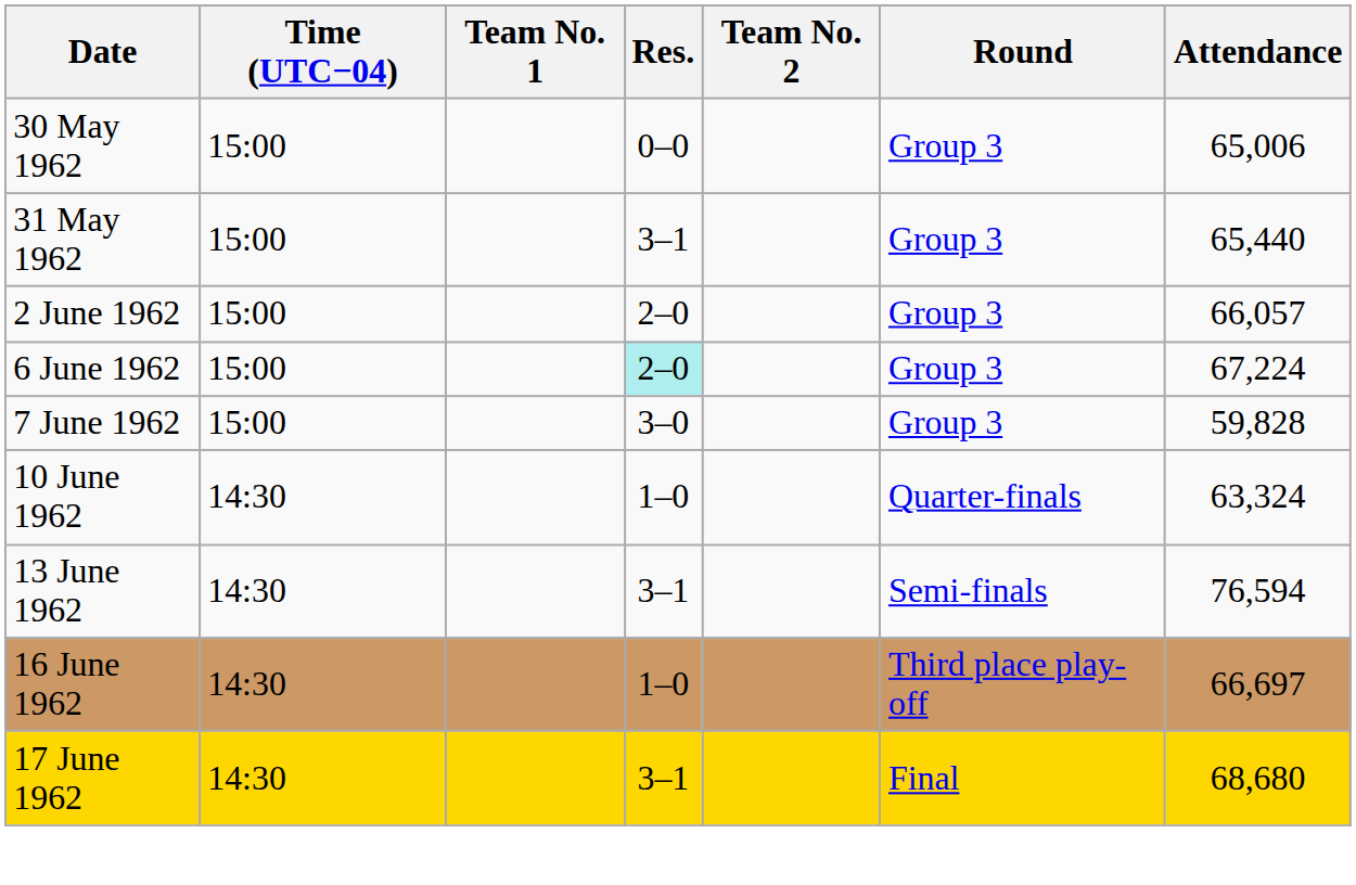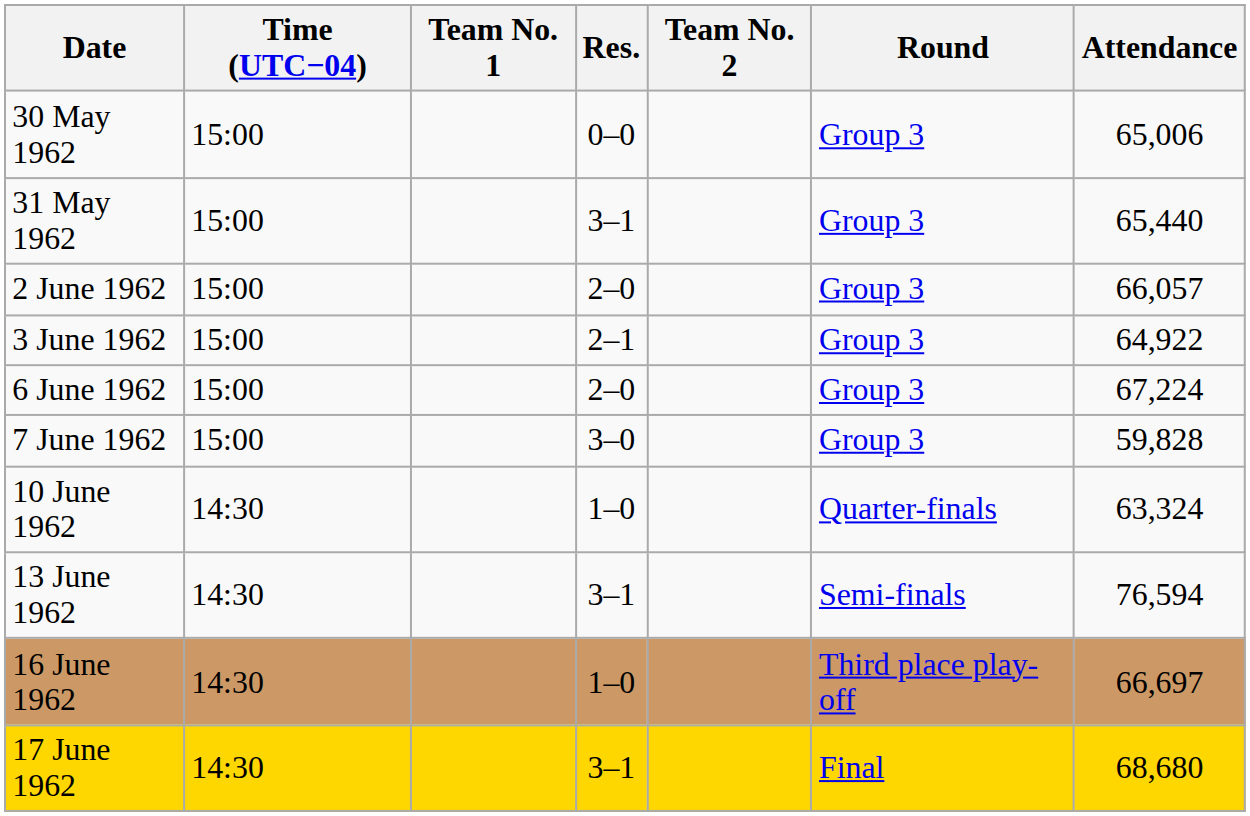 <table class="wikitable" style="text-align:left; width:100%;">
 <tr>
 <th>Date</th>
 <th>Time (<a href='#'>UTC−04</a>)</th>
 <th>Team No. 1</th>
 <th>Res.</th>
 <th>Team No. 2</th>
 <th>Round</th>
 <th>Attendance</th>
 </tr>
 <tr>
 <td>30 May 1962</td>
 <td>15:00</td>
 <td><strong></strong></td>
 <td style="text-align:center;">0–0</td>
 <td></td>
 <td><a href='#'>Group 3</a></td>
 <td style="text-align:center;">65,006</td>
 </tr>
 <tr>
 <td>31 May 1962</td>
 <td>15:00</td>
 <td></td>
 <td style="text-align:center;">3–1</td>
 <td></td>
 <td><a href='#'>Group 3</a></td>
 <td style="text-align:center;">65,440</td>
 </tr>
 <tr>
 <td>2 June 1962</td>
 <td>15:00</td>
 <td><strong></strong></td>
 <td style="text-align:center;">2–0</td>
 <td></td>
 <td><a href='#'>Group 3</a></td>
 <td style="text-align:center;">66,057</td>
 </tr>
 <tr>
+<td>3 June 1962</td>
+<td>15:00</td>
+<td><strong></strong></td>
+<td style="text-align:center;">2–1</td>
+<td></td>
+<td><a href='#'>Group 3</a></td>
+<td style="text-align:center;">64,922</td>
+</tr>
+<tr>
 <td>6 June 1962</td>
 <td>15:00</td>
 <td><strong></strong></td>
-<td style="background: paleturquoise; text-align:center;">2–0</td>
+<td style="text-align:center;">2–0</td>
 <td></td>
 <td><a href='#'>Group 3</a></td>
 <td style="text-align:center;">67,224</td>
 </tr>
 <tr>
 <td>7 June 1962</td>
 <td>15:00</td>
 <td><strong></strong></td>
 <td style="text-align:center;">3–0</td>
 <td></td>
 <td><a href='#'>Group 3</a></td>
 <td style="text-align:center;">59,828</td>
 </tr>
 <tr>
 <td>10 June 1962</td>
 <td>14:30</td>
 <td><strong></strong></td>
 <td style="text-align:center;">1–0</td>
 <td></td>
 <td><a href='#'>Quarter-finals</a></td>
 <td style="text-align:center;">63,324</td>
 </tr>
 <tr>
 <td>13 June 1962</td>
 <td>14:30</td>
 <td><strong></strong></td>
 <td style="text-align:center;">3–1</td>
 <td></td>
 <td><a href='#'>Semi-finals</a></td>
 <td style="text-align:center;">76,594</td>
 </tr>
 <tr style="background:#c96;">
 <td>16 June 1962</td>
 <td>14:30</td>
 <td><strong></strong></td>
 <td style="text-align:center;">1–0</td>
 <td></td>
 <td><a href='#'>Third place play-off</a></td>
 <td style="text-align:center;">66,697</td>
 </tr>
 <tr style="background:gold;">
 <td>17 June 1962</td>
 <td>14:30</td>
 <td><strong></strong></td>
 <td style="text-align:center;">3–1</td>
 <td></td>
 <td><a href='#'>Final</a></td>
 <td style="text-align:center;">68,680</td>
 </tr>
 </table>
